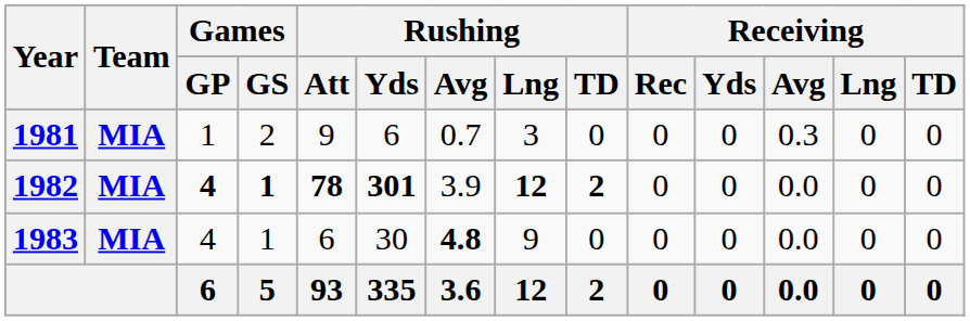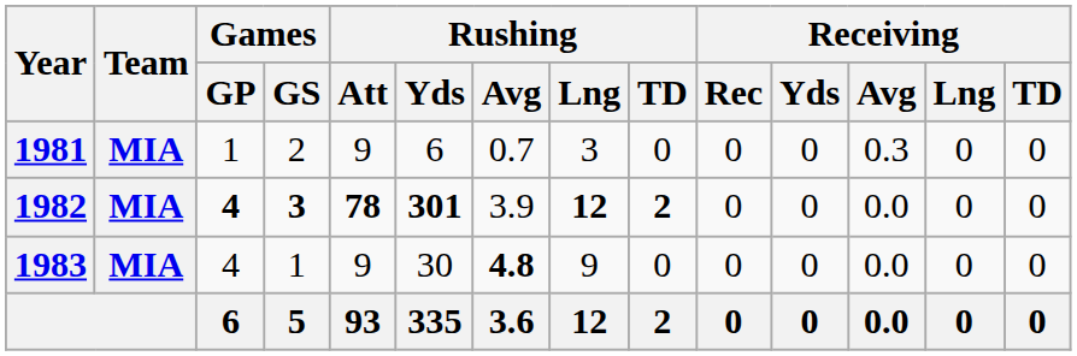 <table class="wikitable" style="text-align:center;">
 <tr>
 <th rowspan="2">Year</th>
 <th rowspan="2">Team</th>
 <th colspan="2">Games</th>
 <th colspan="5">Rushing</th>
 <th colspan="5">Receiving</th>
 </tr>
 <tr>
 <th>GP</th>
 <th>GS</th>
 <th>Att</th>
 <th>Yds</th>
 <th>Avg</th>
 <th>Lng</th>
 <th>TD</th>
 <th>Rec</th>
 <th>Yds</th>
 <th>Avg</th>
 <th>Lng</th>
 <th>TD</th>
 </tr>
 <tr>
 <th><a href='#'>1981</a></th>
 <th><a href='#'>MIA</a></th>
 <td>1</td>
 <td>2</td>
 <td>9</td>
 <td>6</td>
 <td>0.7</td>
 <td>3</td>
 <td>0</td>
 <td>0</td>
 <td>0</td>
 <td>0.3</td>
 <td>0</td>
 <td>0</td>
 </tr>
 <tr>
 <th><a href='#'>1982</a></th>
 <th><a href='#'>MIA</a></th>
 <td><strong>4</strong></td>
-<td><strong>1</strong></td>
+<td><strong>3</strong></td>
 <td><strong>78</strong></td>
 <td><strong>301</strong></td>
 <td>3.9</td>
 <td><strong>12</strong></td>
 <td><strong>2</strong></td>
 <td>0</td>
 <td>0</td>
 <td>0.0</td>
 <td>0</td>
 <td>0</td>
 </tr>
 <tr>
 <th><a href='#'>1983</a></th>
 <th><a href='#'>MIA</a></th>
 <td>4</td>
 <td>1</td>
-<td>6</td>
+<td>9</td>
 <td>30</td>
 <td><strong>4.8</strong></td>
 <td>9</td>
 <td>0</td>
 <td>0</td>
 <td>0</td>
 <td>0.0</td>
 <td>0</td>
 <td>0</td>
 </tr>
 <tr>
 <th colspan="2"></th>
 <th>6</th>
 <th>5</th>
 <th>93</th>
 <th>335</th>
 <th>3.6</th>
 <th>12</th>
 <th>2</th>
 <th>0</th>
 <th>0</th>
 <th>0.0</th>
 <th>0</th>
 <th>0</th>
 </tr>
 </table>
